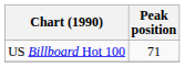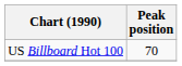 <table Class = "wikitable sortable">
 <tr>
 <th>Chart (1990)</th>
 <th>Peak<br>position</th>
 </tr>
 <tr>
 <td>US <a href='#'><em>Billboard</em> Hot 100</a></td>
-<td align = "center">71</td>
+<td align = "center">70</td>
 </tr>
 <tr>
 </tr>
 </table>
